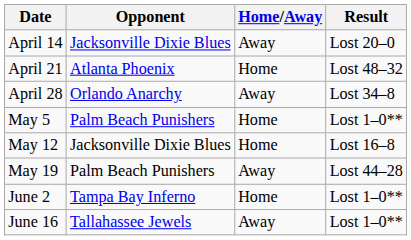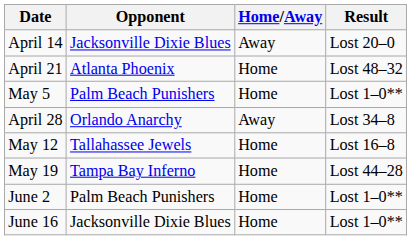 <table class="wikitable">
 <tr>
 <th>Date</th>
 <th>Opponent</th>
 <th><a href='#'>Home</a>/<a href='#'>Away</a></th>
 <th>Result</th>
 </tr>
 <tr>
 <td>April 14</td>
 <td><a href='#'>Jacksonville Dixie Blues</a></td>
 <td>Away</td>
 <td>Lost 20–0</td>
 </tr>
 <tr>
 <td>April 21</td>
 <td><a href='#'>Atlanta Phoenix</a></td>
 <td>Home</td>
 <td>Lost 48–32</td>
 </tr>
 <tr>
+<td>May 5</td>
+<td><a href='#'>Palm Beach Punishers</a></td>
+<td>Home</td>
+<td>Lost 1–0**</td>
+</tr>
+<tr>
 <td>April 28</td>
 <td><a href='#'>Orlando Anarchy</a></td>
 <td>Away</td>
 <td>Lost 34–8</td>
 </tr>
 <tr>
-<td>May 5</td>
-<td><a href='#'>Palm Beach Punishers</a></td>
-<td>Home</td>
-<td>Lost 1–0**</td>
-</tr>
-<tr>
 <td>May 12</td>
-<td>Jacksonville Dixie Blues</td>
+<td><a href='#'>Tallahassee Jewels</a></td>
 <td>Home</td>
 <td>Lost 16–8</td>
 </tr>
 <tr>
 <td>May 19</td>
-<td>Palm Beach Punishers</td>
-<td>Away</td>
+<td><a href='#'>Tampa Bay Inferno</a></td>
+<td>Home</td>
 <td>Lost 44–28</td>
 </tr>
 <tr>
 <td>June 2</td>
-<td><a href='#'>Tampa Bay Inferno</a></td>
+<td>Palm Beach Punishers</td>
 <td>Home</td>
 <td>Lost 1–0**</td>
 </tr>
 <tr>
 <td>June 16</td>
-<td><a href='#'>Tallahassee Jewels</a></td>
-<td>Away</td>
+<td>Jacksonville Dixie Blues</td>
+<td>Home</td>
 <td>Lost 1–0**</td>
 </tr>
 </table>
